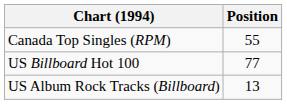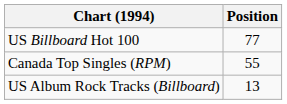 <table class="wikitable sortable">
 <tr>
 <th>Chart (1994)</th>
 <th>Position</th>
 </tr>
 <tr>
+<td>US <em>Billboard</em> Hot 100</td>
+<td align="center">77</td>
+</tr>
+<tr>
 <td>Canada Top Singles (<em>RPM</em>)</td>
 <td align="center">55</td>
-</tr>
-<tr>
-<td>US <em>Billboard</em> Hot 100</td>
-<td align="center">77</td>
 </tr>
 <tr>
 <td>US Album Rock Tracks (<em>Billboard</em>)</td>
 <td align="center">13</td>
 </tr>
 </table>
